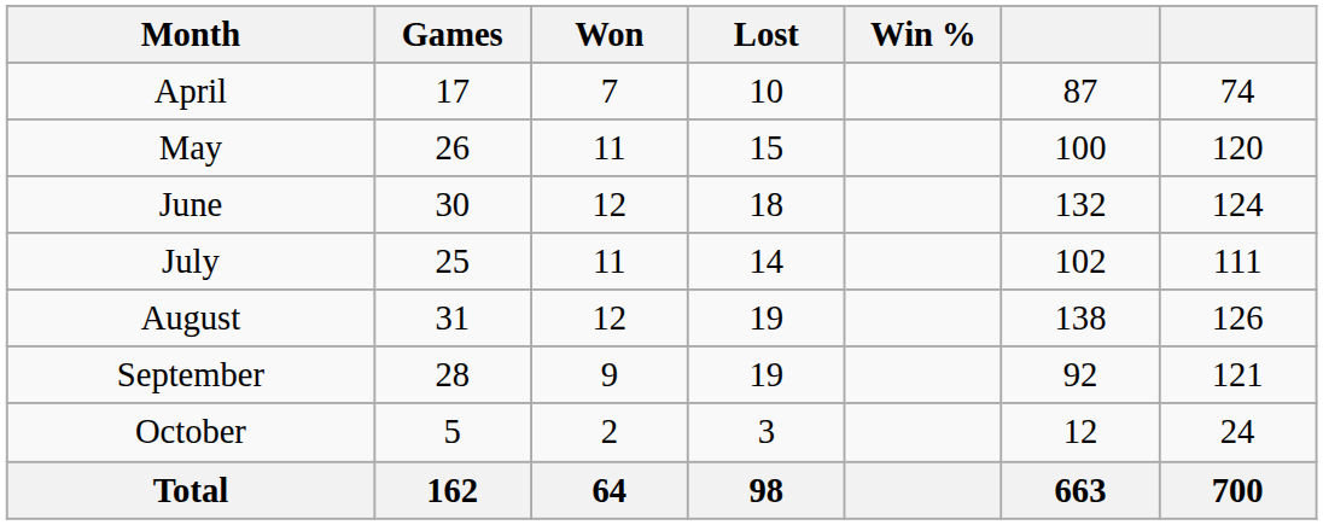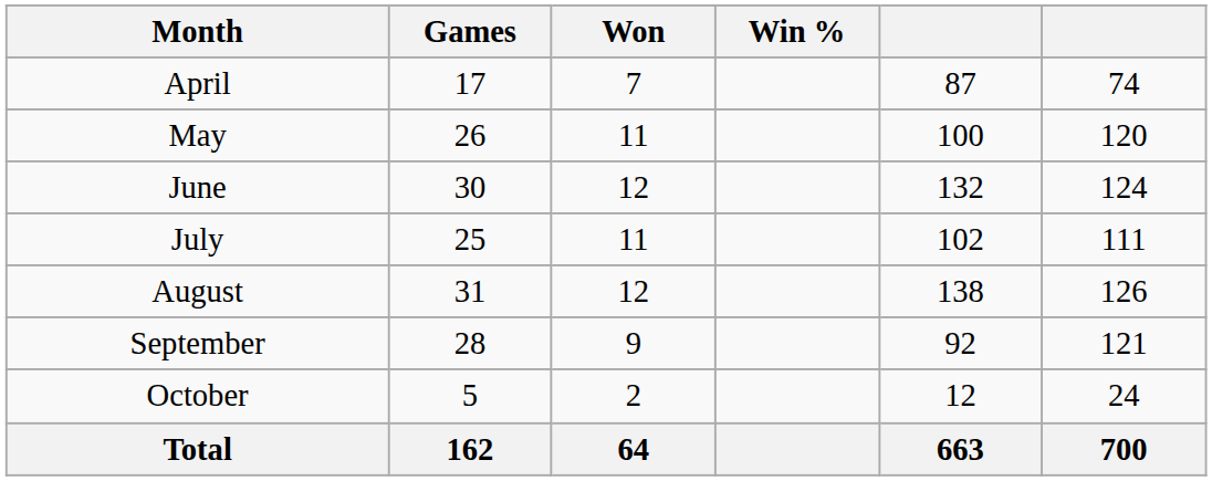 <table class="wikitable" style="font-size:95%; text-align:center; width:38em;margin: 0.5em auto;">
 <tr>
 <th width="28%">Month</th>
 <th width="12%">Games</th>
 <th width="12%">Won</th>
-<th width="12%">Lost</th>
 <th width="12%">Win %</th>
 <th width="12%"></th>
 <th width="12%"></th>
 </tr>
 <tr>
 <td>April</td>
 <td>17</td>
 <td>7</td>
-<td>10</td>
 <td></td>
 <td>87</td>
 <td>74</td>
 </tr>
 <tr>
 <td>May</td>
 <td>26</td>
 <td>11</td>
-<td>15</td>
 <td></td>
 <td>100</td>
 <td>120</td>
 </tr>
 <tr>
 <td>June</td>
 <td>30</td>
 <td>12</td>
-<td>18</td>
 <td></td>
 <td>132</td>
 <td>124</td>
 </tr>
 <tr>
 <td>July</td>
 <td>25</td>
 <td>11</td>
-<td>14</td>
 <td></td>
 <td>102</td>
 <td>111</td>
 </tr>
 <tr>
 <td>August</td>
 <td>31</td>
 <td>12</td>
-<td>19</td>
 <td></td>
 <td>138</td>
 <td>126</td>
 </tr>
 <tr>
 <td>September</td>
 <td>28</td>
 <td>9</td>
-<td>19</td>
 <td></td>
 <td>92</td>
 <td>121</td>
 </tr>
 <tr>
 <td>October</td>
 <td>5</td>
 <td>2</td>
-<td>3</td>
 <td></td>
 <td>12</td>
 <td>24</td>
 </tr>
 <tr>
 <th>Total</th>
 <th>162</th>
 <th>64</th>
-<th>98</th>
 <th></th>
 <th>663</th>
 <th>700</th>
 </tr>
 </table>
